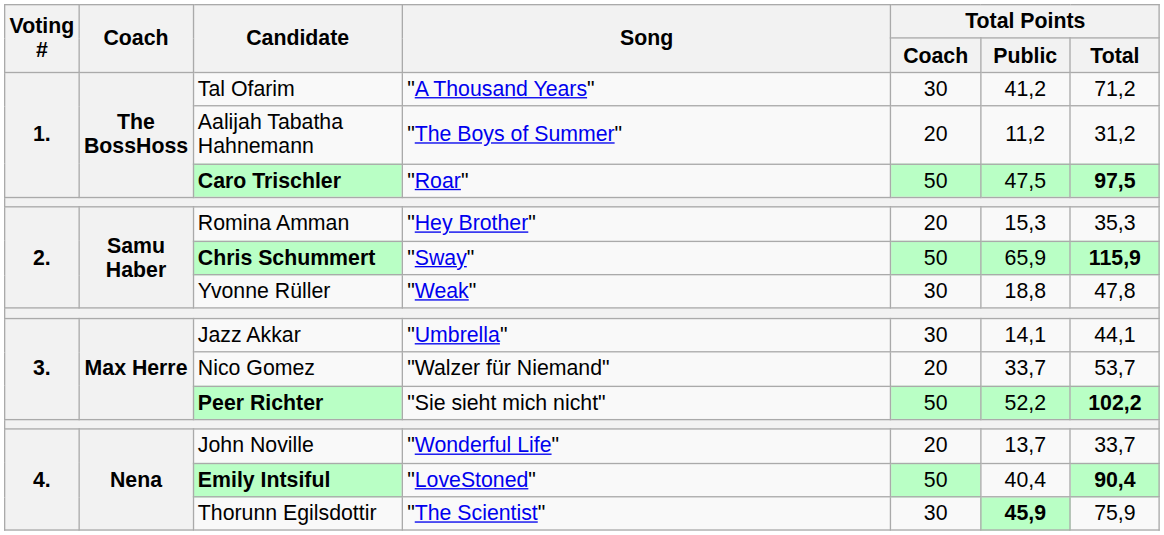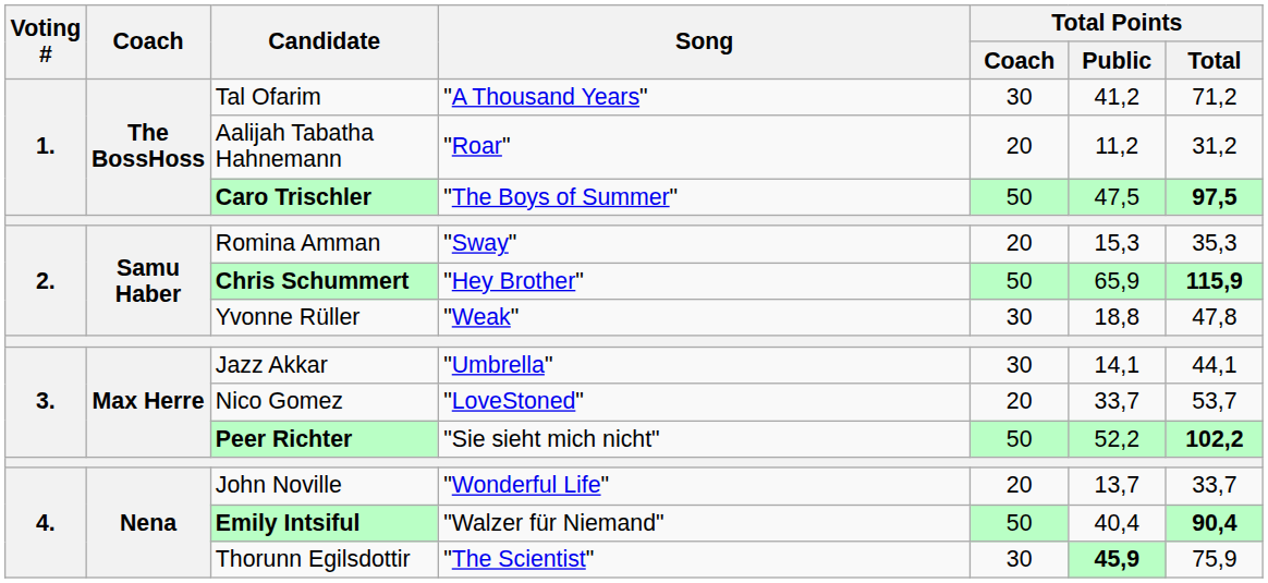 <table class="wikitable" style="width: auto;">
 <tr>
 <th width="40px" rowspan=2>Voting <br>#</th>
 <th width="40px" rowspan=2>Coach</th>
 <th width="150px" rowspan=2>Candidate</th>
 <th width="360px" rowspan=2>Song</th>
 <th width="180px" colspan=3>Total Points</th>
 </tr>
 <tr>
 <th width="60px">Coach</th>
 <th width="60px">Public</th>
 <th width="60px">Total</th>
 </tr>
 <tr>
 <th rowspan=3>1.</th>
 <th rowspan=3>The BossHoss</th>
 <td>Tal Ofarim</td>
 <td>"<a href='#'>A Thousand Years</a>"</td>
 <td align="center">30</td>
 <td align="center">41,2</td>
 <td align="center">71,2</td>
 </tr>
 <tr>
 <td>Aalijah Tabatha Hahnemann</td>
-<td>"<a href='#'>The Boys of Summer</a>"</td>
+<td>"<a href='#'>Roar</a>"</td>
 <td align="center">20</td>
 <td align="center">11,2</td>
 <td align="center">31,2</td>
 </tr>
 <tr>
 <td style="background:#B9FFC5"><strong>Caro Trischler</strong></td>
-<td>"<a href='#'>Roar</a>"</td>
+<td>"<a href='#'>The Boys of Summer</a>"</td>
 <td align="center" style="background:#B9FFC5">50</td>
 <td align="center" style="background:#B9FFC5">47,5</td>
 <td align="center" style="background:#B9FFC5"><strong>97,5</strong></td>
 </tr>
 <tr>
 <th colspan=7></th>
 </tr>
 <tr>
 <th rowspan=3>2.</th>
 <th rowspan=3>Samu Haber</th>
 <td>Romina Amman</td>
-<td>"<a href='#'>Hey Brother</a>"</td>
+<td>"<a href='#'>Sway</a>"</td>
 <td align="center">20</td>
 <td align="center">15,3</td>
 <td align="center">35,3</td>
 </tr>
 <tr>
 <td style="background:#B9FFC5"><strong>Chris Schummert</strong></td>
-<td>"<a href='#'>Sway</a>"</td>
+<td>"<a href='#'>Hey Brother</a>"</td>
 <td align="center" style="background:#B9FFC5">50</td>
 <td align="center" style="background:#B9FFC5">65,9</td>
 <td align="center" style="background:#B9FFC5"><strong>115,9</strong></td>
 </tr>
 <tr>
 <td>Yvonne Rüller</td>
 <td>"<a href='#'>Weak</a>"</td>
 <td align="center">30</td>
 <td align="center">18,8</td>
 <td align="center">47,8</td>
 </tr>
 <tr>
 <th colspan=7></th>
 </tr>
 <tr>
 <th rowspan=3>3.</th>
 <th rowspan=3>Max Herre</th>
 <td>Jazz Akkar</td>
 <td>"<a href='#'>Umbrella</a>"</td>
 <td align="center">30</td>
 <td align="center">14,1</td>
 <td align="center">44,1</td>
 </tr>
 <tr>
 <td>Nico Gomez</td>
-<td>"Walzer für Niemand"</td>
+<td>"<a href='#'>LoveStoned</a>"</td>
 <td align="center">20</td>
 <td align="center">33,7</td>
 <td align="center">53,7</td>
 </tr>
 <tr>
 <td style="background:#B9FFC5"><strong>Peer Richter</strong></td>
 <td>"Sie sieht mich nicht"</td>
 <td align="center" style="background:#B9FFC5">50</td>
 <td align="center" style="background:#B9FFC5">52,2</td>
 <td align="center" style="background:#B9FFC5"><strong>102,2</strong></td>
 </tr>
 <tr>
 <th colspan=7></th>
 </tr>
 <tr>
 <th rowspan=3>4.</th>
 <th rowspan=3>Nena</th>
 <td>John Noville</td>
 <td>"<a href='#'>Wonderful Life</a>"</td>
 <td align="center">20</td>
 <td align="center">13,7</td>
 <td align="center">33,7</td>
 </tr>
 <tr>
 <td style="background:#B9FFC5"><strong>Emily Intsiful</strong></td>
-<td>"<a href='#'>LoveStoned</a>"</td>
+<td>"Walzer für Niemand"</td>
 <td align="center" style="background:#B9FFC5">50</td>
 <td align="center">40,4</td>
 <td align="center" style="background:#B9FFC5"><strong>90,4</strong></td>
 </tr>
 <tr>
 <td>Thorunn Egilsdottir</td>
 <td>"<a href='#'>The Scientist</a>"</td>
 <td align="center">30</td>
 <td align="center" style="background:#B9FFC5"><strong>45,9</strong></td>
 <td align="center">75,9</td>
 </tr>
 </table>
